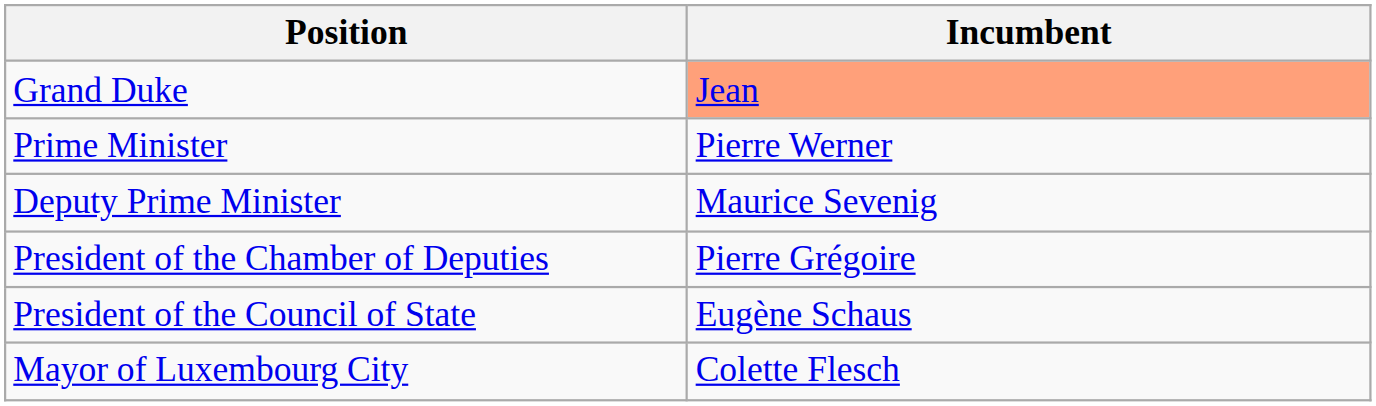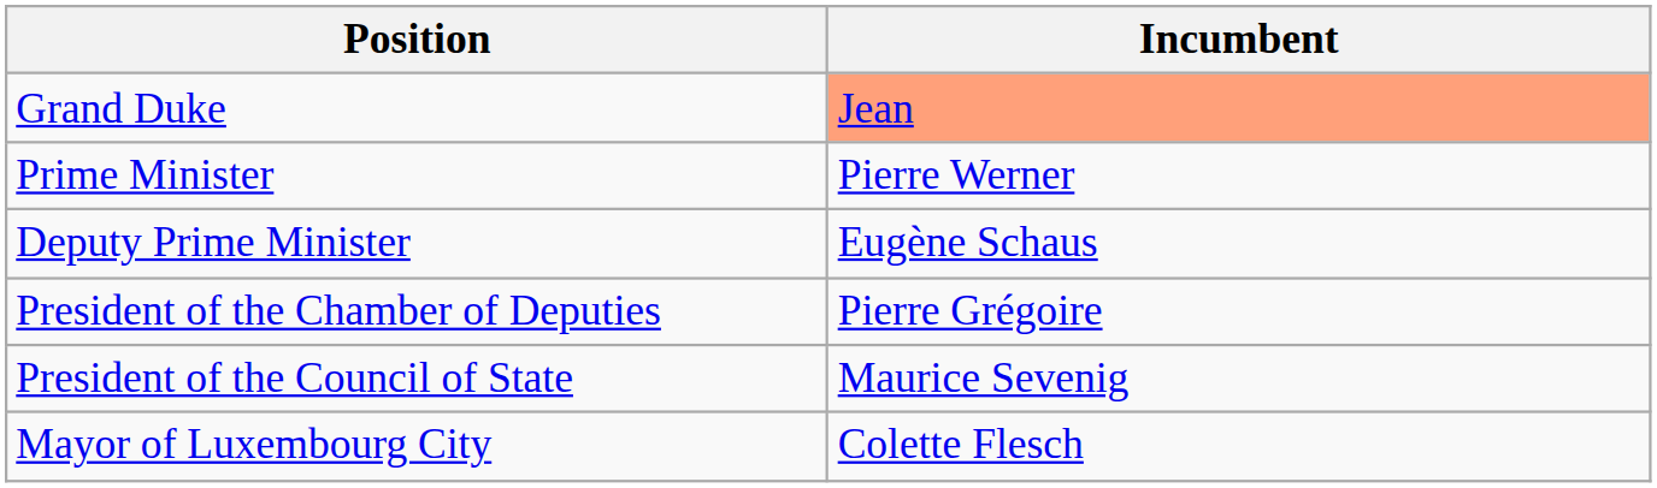 <table class="wikitable">
 <tr>
 <th width="300">Position</th>
 <th width="300">Incumbent</th>
 </tr>
 <tr>
 <td><a href='#'>Grand Duke</a></td>
 <td style="background: lightsalmon;"><a href='#'>Jean</a></td>
 </tr>
 <tr>
 <td><a href='#'>Prime Minister</a></td>
 <td><a href='#'>Pierre Werner</a></td>
 </tr>
 <tr>
 <td><a href='#'>Deputy Prime Minister</a></td>
-<td><a href='#'>Maurice Sevenig</a></td>
+<td><a href='#'>Eugène Schaus</a></td>
 </tr>
 <tr>
 <td><a href='#'>President of the Chamber of Deputies</a></td>
 <td><a href='#'>Pierre Grégoire</a></td>
 </tr>
 <tr>
 <td><a href='#'>President of the Council of State</a></td>
-<td><a href='#'>Eugène Schaus</a></td>
+<td><a href='#'>Maurice Sevenig</a></td>
 </tr>
 <tr>
 <td><a href='#'>Mayor of Luxembourg City</a></td>
 <td><a href='#'>Colette Flesch</a></td>
 </tr>
 </table>
